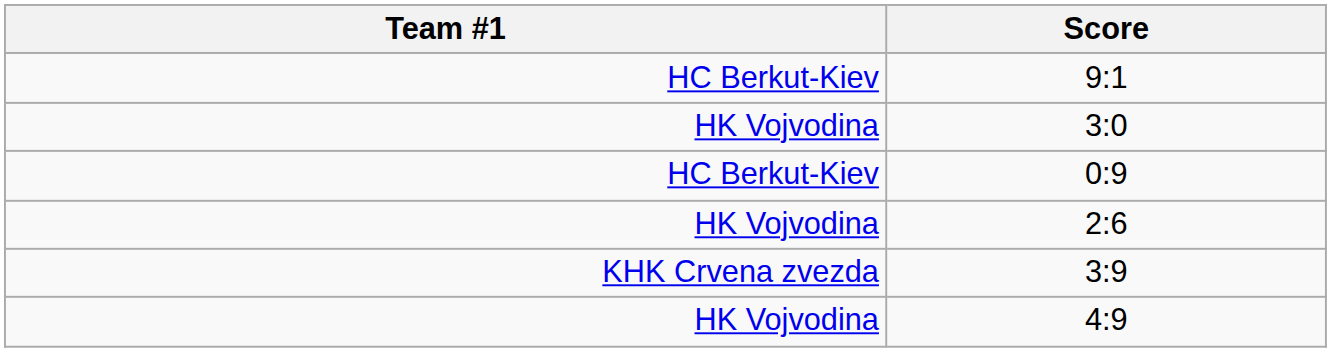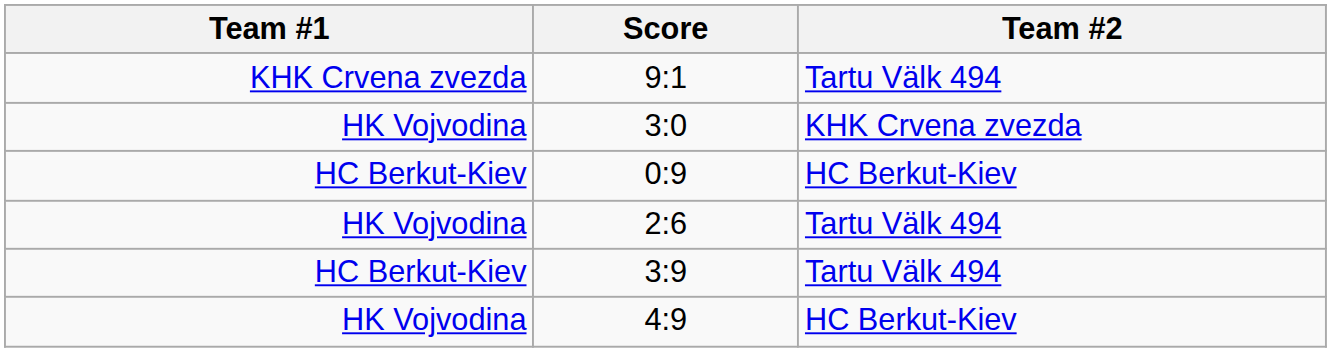 <table class="wikitable" style="text-align: center;">
 <tr>
 <th width=22%>Team #1</th>
 <th width=11%>Score</th>
+<th width=22%>Team #2</th>
 </tr>
 <tr>
-<td style="text-align: right;"><a href='#'>HC Berkut-Kiev</a> </td>
+<td style="text-align: right;"><a href='#'>KHK Crvena zvezda</a> </td>
 <td>9:1</td>
+<td style="text-align: left;"> <a href='#'>Tartu Välk 494</a></td>
 </tr>
 <tr>
 <td style="text-align: right;"><a href='#'>HK Vojvodina</a> </td>
 <td>3:0</td>
+<td style="text-align: left;"> <a href='#'>KHK Crvena zvezda</a></td>
 </tr>
 <tr>
 <td style="text-align: right;"><a href='#'>HC Berkut-Kiev</a> </td>
 <td>0:9</td>
+<td style="text-align: left;"> <a href='#'>HC Berkut-Kiev</a></td>
 </tr>
 <tr>
 <td style="text-align: right;"><a href='#'>HK Vojvodina</a> </td>
 <td>2:6</td>
+<td style="text-align: left;"> <a href='#'>Tartu Välk 494</a></td>
 </tr>
 <tr>
-<td style="text-align: right;"><a href='#'>KHK Crvena zvezda</a> </td>
+<td style="text-align: right;"><a href='#'>HC Berkut-Kiev</a> </td>
 <td>3:9</td>
+<td style="text-align: left;"> <a href='#'>Tartu Välk 494</a></td>
 </tr>
 <tr>
 <td style="text-align: right;"><a href='#'>HK Vojvodina</a> </td>
 <td>4:9</td>
+<td style="text-align: left;"> <a href='#'>HC Berkut-Kiev</a></td>
 </tr>
 </table>
